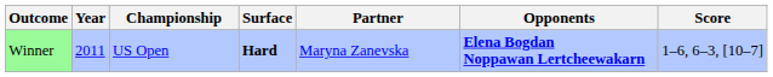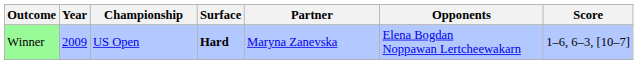 <table class="sortable wikitable" style=font-size:97%>
 <tr>
 <th>Outcome</th>
 <th>Year</th>
 <th width=125>Championship</th>
 <th>Surface</th>
 <th width=160>Partner</th>
 <th width=195>Opponents</th>
 <th class="unsortable">Score</th>
 </tr>
 <tr style="background:#b2c8ff;">
 <td style="background:#98fb98;">Winner</td>
-<td><a href='#'>2011</a></td>
+<td><a href='#'>2009</a></td>
 <td><a href='#'>US Open</a></td>
 <td><strong>Hard</strong></td>
 <td> <a href='#'>Maryna Zanevska</a></td>
-<td><strong> <a href='#'>Elena Bogdan</a> <br>  <a href='#'>Noppawan Lertcheewakarn</a></strong></td>
+<td> <a href='#'>Elena Bogdan</a> <br>  <a href='#'>Noppawan Lertcheewakarn</a></td>
 <td>1–6, 6–3, [10–7]</td>
 </tr>
 </table>
